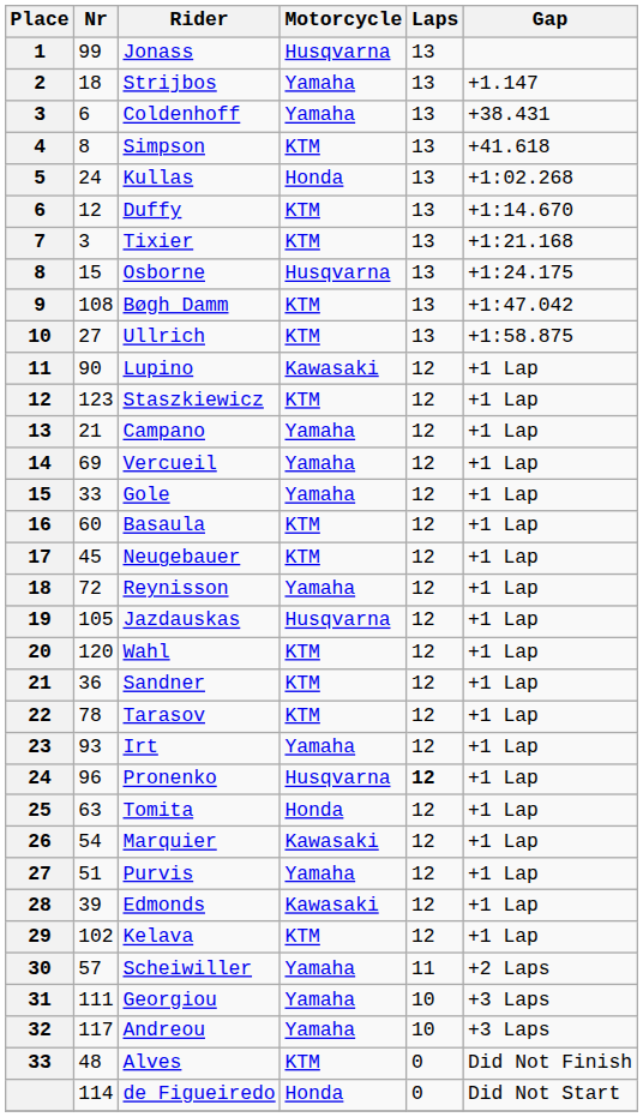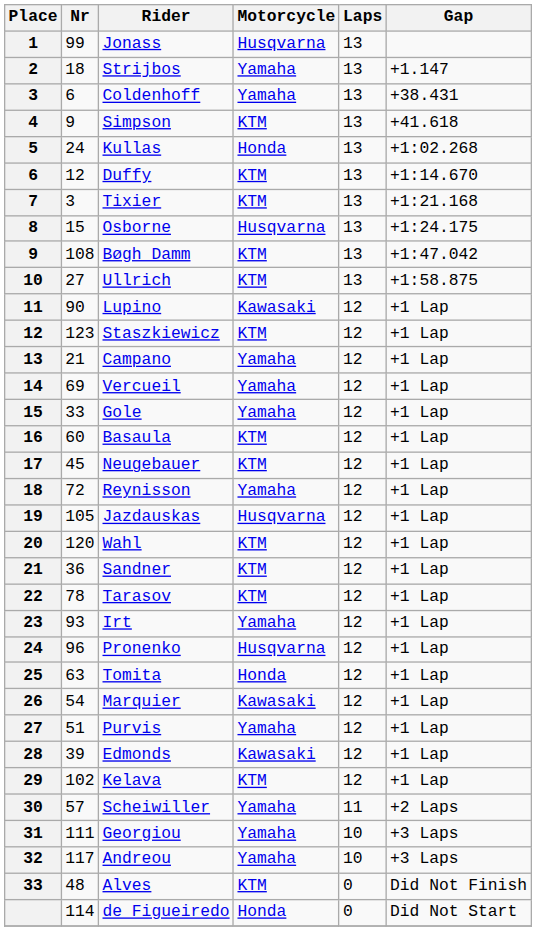 <table class="wikitable" style="font-size: 95%">
 <tr>
 <th>Place</th>
 <th>Nr</th>
 <th>Rider</th>
 <th>Motorcycle</th>
 <th>Laps</th>
 <th>Gap</th>
 </tr>
 <tr>
 <th>1</th>
 <td>99</td>
 <td> <a href='#'>Jonass</a></td>
 <td><a href='#'>Husqvarna</a></td>
 <td>13</td>
 <td></td>
 </tr>
 <tr>
 <th>2</th>
 <td>18</td>
 <td> <a href='#'>Strijbos</a></td>
 <td><a href='#'>Yamaha</a></td>
 <td>13</td>
 <td>+1.147</td>
 </tr>
 <tr>
 <th>3</th>
 <td>6</td>
 <td> <a href='#'>Coldenhoff</a></td>
 <td><a href='#'>Yamaha</a></td>
 <td>13</td>
 <td>+38.431</td>
 </tr>
 <tr>
 <th>4</th>
-<td>8</td>
+<td>9</td>
 <td> <a href='#'>Simpson</a></td>
 <td><a href='#'>KTM</a></td>
 <td>13</td>
 <td>+41.618</td>
 </tr>
 <tr>
 <th>5</th>
 <td>24</td>
 <td> <a href='#'>Kullas</a></td>
 <td><a href='#'>Honda</a></td>
 <td>13</td>
 <td>+1:02.268</td>
 </tr>
 <tr>
 <th>6</th>
 <td>12</td>
 <td> <a href='#'>Duffy</a></td>
 <td><a href='#'>KTM</a></td>
 <td>13</td>
 <td>+1:14.670</td>
 </tr>
 <tr>
 <th>7</th>
 <td>3</td>
 <td> <a href='#'>Tixier</a></td>
 <td><a href='#'>KTM</a></td>
 <td>13</td>
 <td>+1:21.168</td>
 </tr>
 <tr>
 <th>8</th>
 <td>15</td>
 <td> <a href='#'>Osborne</a></td>
 <td><a href='#'>Husqvarna</a></td>
 <td>13</td>
 <td>+1:24.175</td>
 </tr>
 <tr>
 <th>9</th>
 <td>108</td>
 <td> <a href='#'>Bøgh Damm</a></td>
 <td><a href='#'>KTM</a></td>
 <td>13</td>
 <td>+1:47.042</td>
 </tr>
 <tr>
 <th>10</th>
 <td>27</td>
 <td> <a href='#'>Ullrich</a></td>
 <td><a href='#'>KTM</a></td>
 <td>13</td>
 <td>+1:58.875</td>
 </tr>
 <tr>
 <th>11</th>
 <td>90</td>
 <td> <a href='#'>Lupino</a></td>
 <td><a href='#'>Kawasaki</a></td>
 <td>12</td>
 <td>+1 Lap</td>
 </tr>
 <tr>
 <th>12</th>
 <td>123</td>
 <td> <a href='#'>Staszkiewicz</a></td>
 <td><a href='#'>KTM</a></td>
 <td>12</td>
 <td>+1 Lap</td>
 </tr>
 <tr>
 <th>13</th>
 <td>21</td>
 <td> <a href='#'>Campano</a></td>
 <td><a href='#'>Yamaha</a></td>
 <td>12</td>
 <td>+1 Lap</td>
 </tr>
 <tr>
 <th>14</th>
 <td>69</td>
 <td> <a href='#'>Vercueil</a></td>
 <td><a href='#'>Yamaha</a></td>
 <td>12</td>
 <td>+1 Lap</td>
 </tr>
 <tr>
 <th>15</th>
 <td>33</td>
 <td> <a href='#'>Gole</a></td>
 <td><a href='#'>Yamaha</a></td>
 <td>12</td>
 <td>+1 Lap</td>
 </tr>
 <tr>
 <th>16</th>
 <td>60</td>
 <td> <a href='#'>Basaula</a></td>
 <td><a href='#'>KTM</a></td>
 <td>12</td>
 <td>+1 Lap</td>
 </tr>
 <tr>
 <th>17</th>
 <td>45</td>
 <td> <a href='#'>Neugebauer</a></td>
 <td><a href='#'>KTM</a></td>
 <td>12</td>
 <td>+1 Lap</td>
 </tr>
 <tr>
 <th>18</th>
 <td>72</td>
 <td> <a href='#'>Reynisson</a></td>
 <td><a href='#'>Yamaha</a></td>
 <td>12</td>
 <td>+1 Lap</td>
 </tr>
 <tr>
 <th>19</th>
 <td>105</td>
 <td> <a href='#'>Jazdauskas</a></td>
 <td><a href='#'>Husqvarna</a></td>
 <td>12</td>
 <td>+1 Lap</td>
 </tr>
 <tr>
 <th>20</th>
 <td>120</td>
 <td> <a href='#'>Wahl</a></td>
 <td><a href='#'>KTM</a></td>
 <td>12</td>
 <td>+1 Lap</td>
 </tr>
 <tr>
 <th>21</th>
 <td>36</td>
 <td> <a href='#'>Sandner</a></td>
 <td><a href='#'>KTM</a></td>
 <td>12</td>
 <td>+1 Lap</td>
 </tr>
 <tr>
 <th>22</th>
 <td>78</td>
 <td> <a href='#'>Tarasov</a></td>
 <td><a href='#'>KTM</a></td>
 <td>12</td>
 <td>+1 Lap</td>
 </tr>
 <tr>
 <th>23</th>
 <td>93</td>
 <td> <a href='#'>Irt</a></td>
 <td><a href='#'>Yamaha</a></td>
 <td>12</td>
 <td>+1 Lap</td>
 </tr>
 <tr>
 <th>24</th>
 <td>96</td>
 <td> <a href='#'>Pronenko</a></td>
 <td><a href='#'>Husqvarna</a></td>
-<td><strong>12</strong></td>
+<td>12</td>
 <td>+1 Lap</td>
 </tr>
 <tr>
 <th>25</th>
 <td>63</td>
 <td> <a href='#'>Tomita</a></td>
 <td><a href='#'>Honda</a></td>
 <td>12</td>
 <td>+1 Lap</td>
 </tr>
 <tr>
 <th>26</th>
 <td>54</td>
 <td> <a href='#'>Marquier</a></td>
 <td><a href='#'>Kawasaki</a></td>
 <td>12</td>
 <td>+1 Lap</td>
 </tr>
 <tr>
 <th>27</th>
 <td>51</td>
 <td> <a href='#'>Purvis</a></td>
 <td><a href='#'>Yamaha</a></td>
 <td>12</td>
 <td>+1 Lap</td>
 </tr>
 <tr>
 <th>28</th>
 <td>39</td>
 <td> <a href='#'>Edmonds</a></td>
 <td><a href='#'>Kawasaki</a></td>
 <td>12</td>
 <td>+1 Lap</td>
 </tr>
 <tr>
 <th>29</th>
 <td>102</td>
 <td> <a href='#'>Kelava</a></td>
 <td><a href='#'>KTM</a></td>
 <td>12</td>
 <td>+1 Lap</td>
 </tr>
 <tr>
 <th>30</th>
 <td>57</td>
 <td> <a href='#'>Scheiwiller</a></td>
 <td><a href='#'>Yamaha</a></td>
 <td>11</td>
 <td>+2 Laps</td>
 </tr>
 <tr>
 <th>31</th>
 <td>111</td>
 <td> <a href='#'>Georgiou</a></td>
 <td><a href='#'>Yamaha</a></td>
 <td>10</td>
 <td>+3 Laps</td>
 </tr>
 <tr>
 <th>32</th>
 <td>117</td>
 <td> <a href='#'>Andreou</a></td>
 <td><a href='#'>Yamaha</a></td>
 <td>10</td>
 <td>+3 Laps</td>
 </tr>
 <tr>
 <th>33</th>
 <td>48</td>
 <td> <a href='#'>Alves</a></td>
 <td><a href='#'>KTM</a></td>
 <td>0</td>
 <td>Did Not Finish</td>
 </tr>
 <tr>
 <th></th>
 <td>114</td>
 <td> <a href='#'>de Figueiredo</a></td>
 <td><a href='#'>Honda</a></td>
 <td>0</td>
 <td>Did Not Start</td>
 </tr>
 <tr>
 </tr>
 </table>
